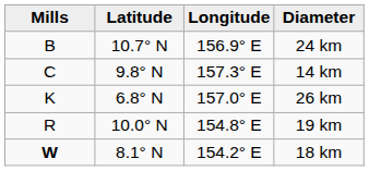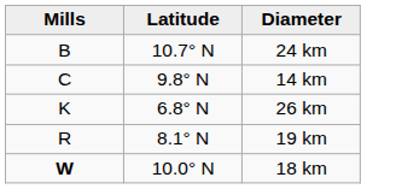 <table class="wikitable">
 <tr>
 <th width="25%" style="background:#eeeeee;">Mills</th>
 <th width="25%" style="background:#eeeeee;">Latitude</th>
-<th width="25%" style="background:#eeeeee;">Longitude</th>
 <th width="25%" style="background:#eeeeee;">Diameter</th>
 </tr>
 <tr>
 <td align="center">B</td>
 <td align="center">10.7° N</td>
-<td align="center">156.9° E</td>
 <td align="center">24 km</td>
 </tr>
 <tr>
 <td align="center">C</td>
 <td align="center">9.8° N</td>
-<td align="center">157.3° E</td>
 <td align="center">14 km</td>
 </tr>
 <tr>
 <td align="center">K</td>
 <td align="center">6.8° N</td>
-<td align="center">157.0° E</td>
 <td align="center">26 km</td>
 </tr>
 <tr>
 <td align="center">R</td>
-<td align="center">10.0° N</td>
-<td align="center">154.8° E</td>
+<td align="center">8.1° N</td>
 <td align="center">19 km</td>
 </tr>
 <tr>
 <td align="center"><strong>W</strong></td>
-<td align="center">8.1° N</td>
-<td align="center">154.2° E</td>
+<td align="center">10.0° N</td>
 <td align="center">18 km</td>
 </tr>
 </table>
